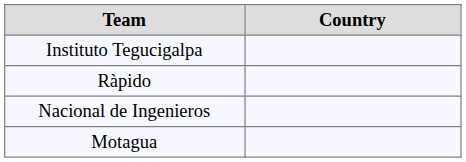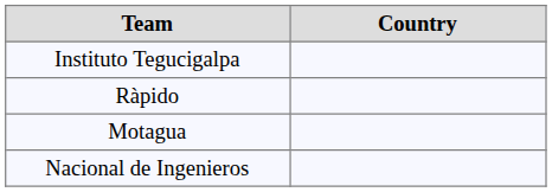 <table align="center" bgcolor="#f7f8ff" cellpadding="3" cellspacing="0" border="1" style="font-size: 95%; border: gray solid 1px; border-collapse: collapse;">
 <tr align=center bgcolor=#DDDDDD style="color:black;">
 <th width="190">Team</th>
 <th width="170">Country</th>
 </tr>
 <tr align=center>
 <td>Instituto Tegucigalpa</td>
 <td></td>
 </tr>
 <tr align=center>
 <td>Ràpido</td>
 <td></td>
 </tr>
 <tr align=center>
+<td>Motagua</td>
+<td></td>
+</tr>
+<tr align=center>
 <td>Nacional de Ingenieros</td>
 <td></td>
 </tr>
-<tr align=center>
-<td>Motagua</td>
-<td></td>
-</tr>
 </table>
